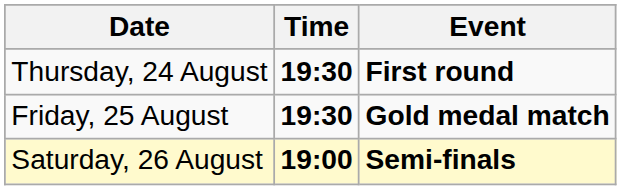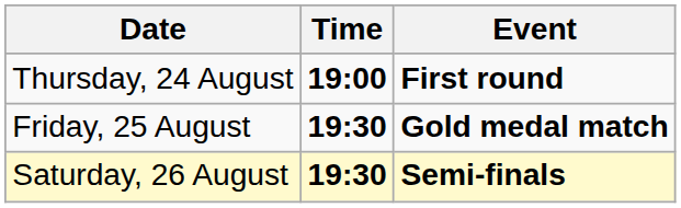 <table class = "wikitable">
 <tr>
 <th>Date</th>
 <th>Time</th>
 <th>Event</th>
 </tr>
 <tr>
 <td>Thursday, 24 August</td>
-<td><strong>19:30</strong></td>
+<td><strong>19:00</strong></td>
 <td><strong>First round</strong></td>
 </tr>
 <tr>
 <td>Friday, 25 August</td>
 <td><strong>19:30</strong></td>
 <td><strong>Gold medal match</strong></td>
 </tr>
 <tr style="background-color:lemonchiffon;">
 <td>Saturday, 26 August</td>
-<td><strong>19:00</strong></td>
+<td><strong>19:30</strong></td>
 <td><strong>Semi-finals</strong></td>
 </tr>
 </table>
